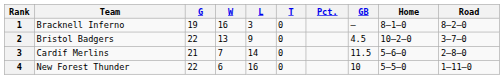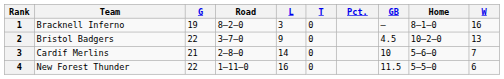 <table class="wikitable">
 <tr>
 <th scope="col" width="5%">Rank</th>
 <th scope="col" width="25%">Team</th>
 <th scope="col" width="5%"><a href='#'>G</a></th>
-<th scope="col" width="5%"><a href='#'>W</a></th>
+<th scope="col" width="10%">Road</th>
 <th scope="col" width="5%"><a href='#'>L</a></th>
 <th scope="col" width="5%"><a href='#'>T</a></th>
 <th scope="col" width="7%"><a href='#'>Pct.</a></th>
 <th scope="col" width="5%"><a href='#'>GB</a></th>
 <th scope="col" width="10%">Home</th>
-<th scope="col" width="10%">Road</th>
+<th scope="col" width="5%"><a href='#'>W</a></th>
 </tr>
 <tr>
 <th>1</th>
 <td style="text-align:left;">Bracknell Inferno</td>
 <td>19</td>
-<td>16</td>
+<td>8–2–0</td>
 <td>3</td>
 <td>0</td>
 <td></td>
 <td>—</td>
 <td>8–1–0</td>
-<td>8–2–0</td>
+<td>16</td>
 </tr>
 <tr>
 <th>2</th>
 <td style="text-align:left;">Bristol Badgers</td>
 <td>22</td>
-<td>13</td>
+<td>3–7–0</td>
 <td>9</td>
 <td>0</td>
 <td></td>
 <td>4.5</td>
 <td>10–2–0</td>
-<td>3–7–0</td>
+<td>13</td>
 </tr>
 <tr>
 <th>3</th>
 <td style="text-align:left;">Cardif Merlins</td>
 <td>21</td>
-<td>7</td>
+<td>2–8–0</td>
 <td>14</td>
 <td>0</td>
 <td></td>
-<td>11.5</td>
+<td>10</td>
 <td>5–6–0</td>
-<td>2–8–0</td>
+<td>7</td>
 </tr>
 <tr>
 <th>4</th>
 <td style="text-align:left;">New Forest Thunder</td>
 <td>22</td>
-<td>6</td>
+<td>1–11–0</td>
 <td>16</td>
 <td>0</td>
 <td></td>
-<td>10</td>
+<td>11.5</td>
 <td>5–5–0</td>
-<td>1–11–0</td>
+<td>6</td>
 </tr>
 </table>
